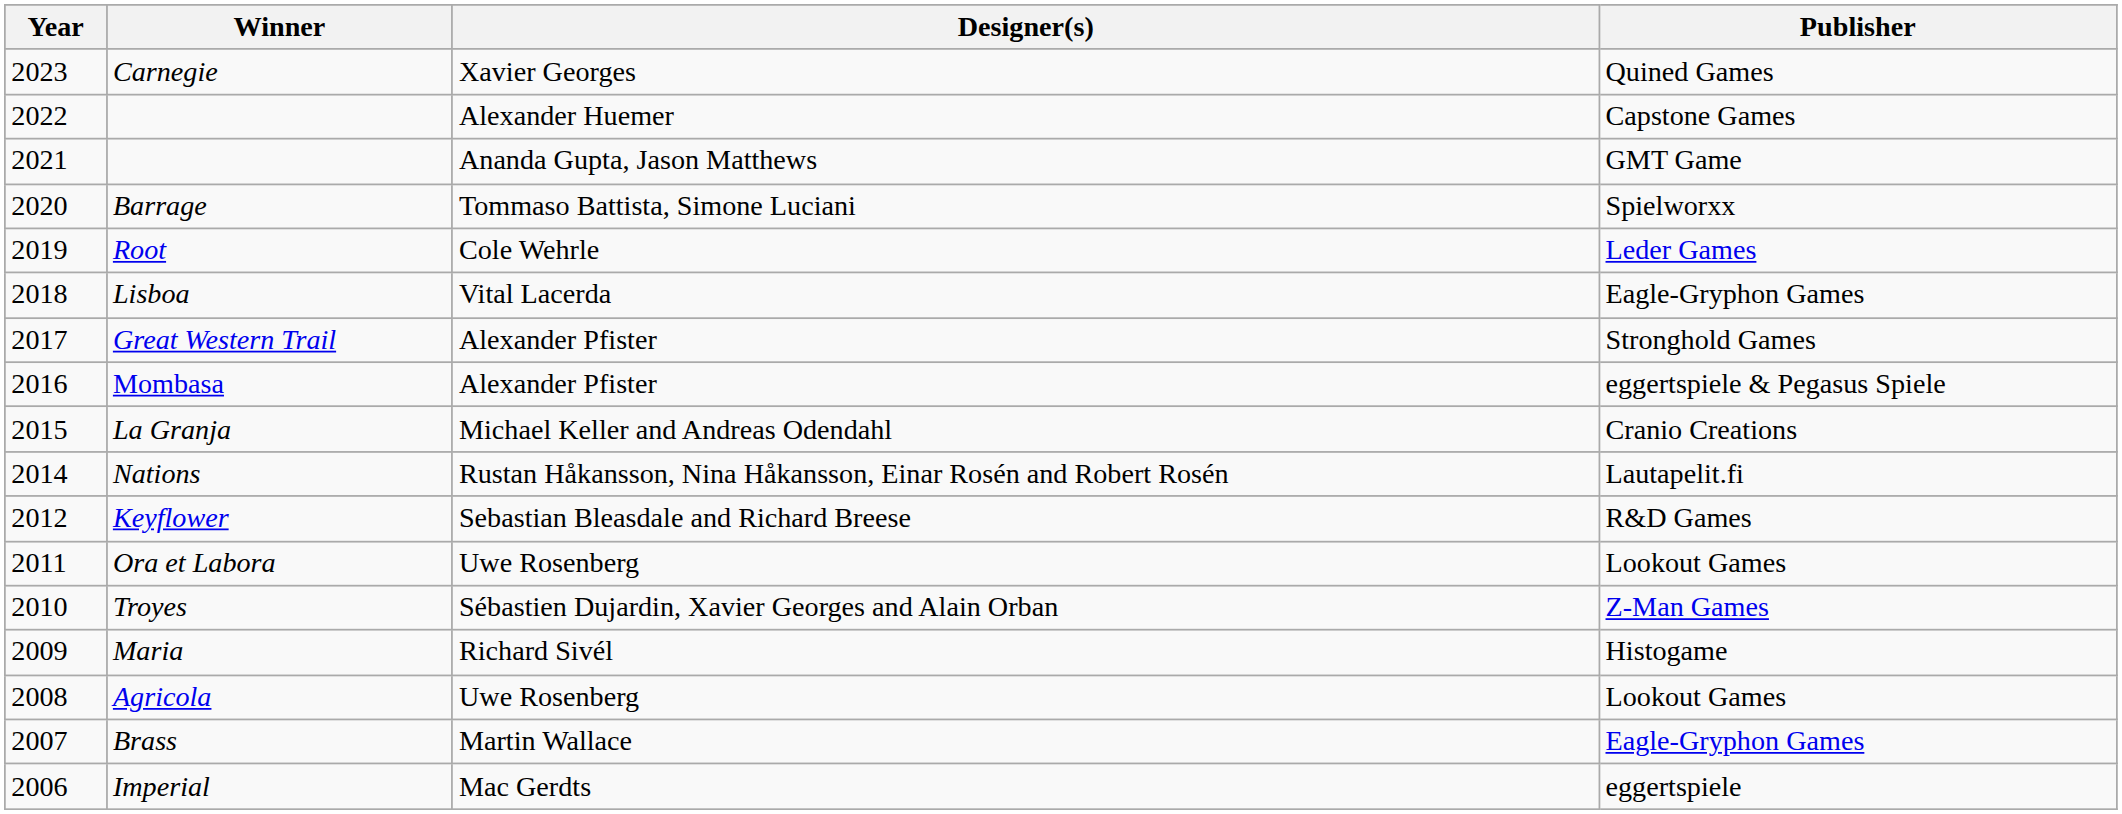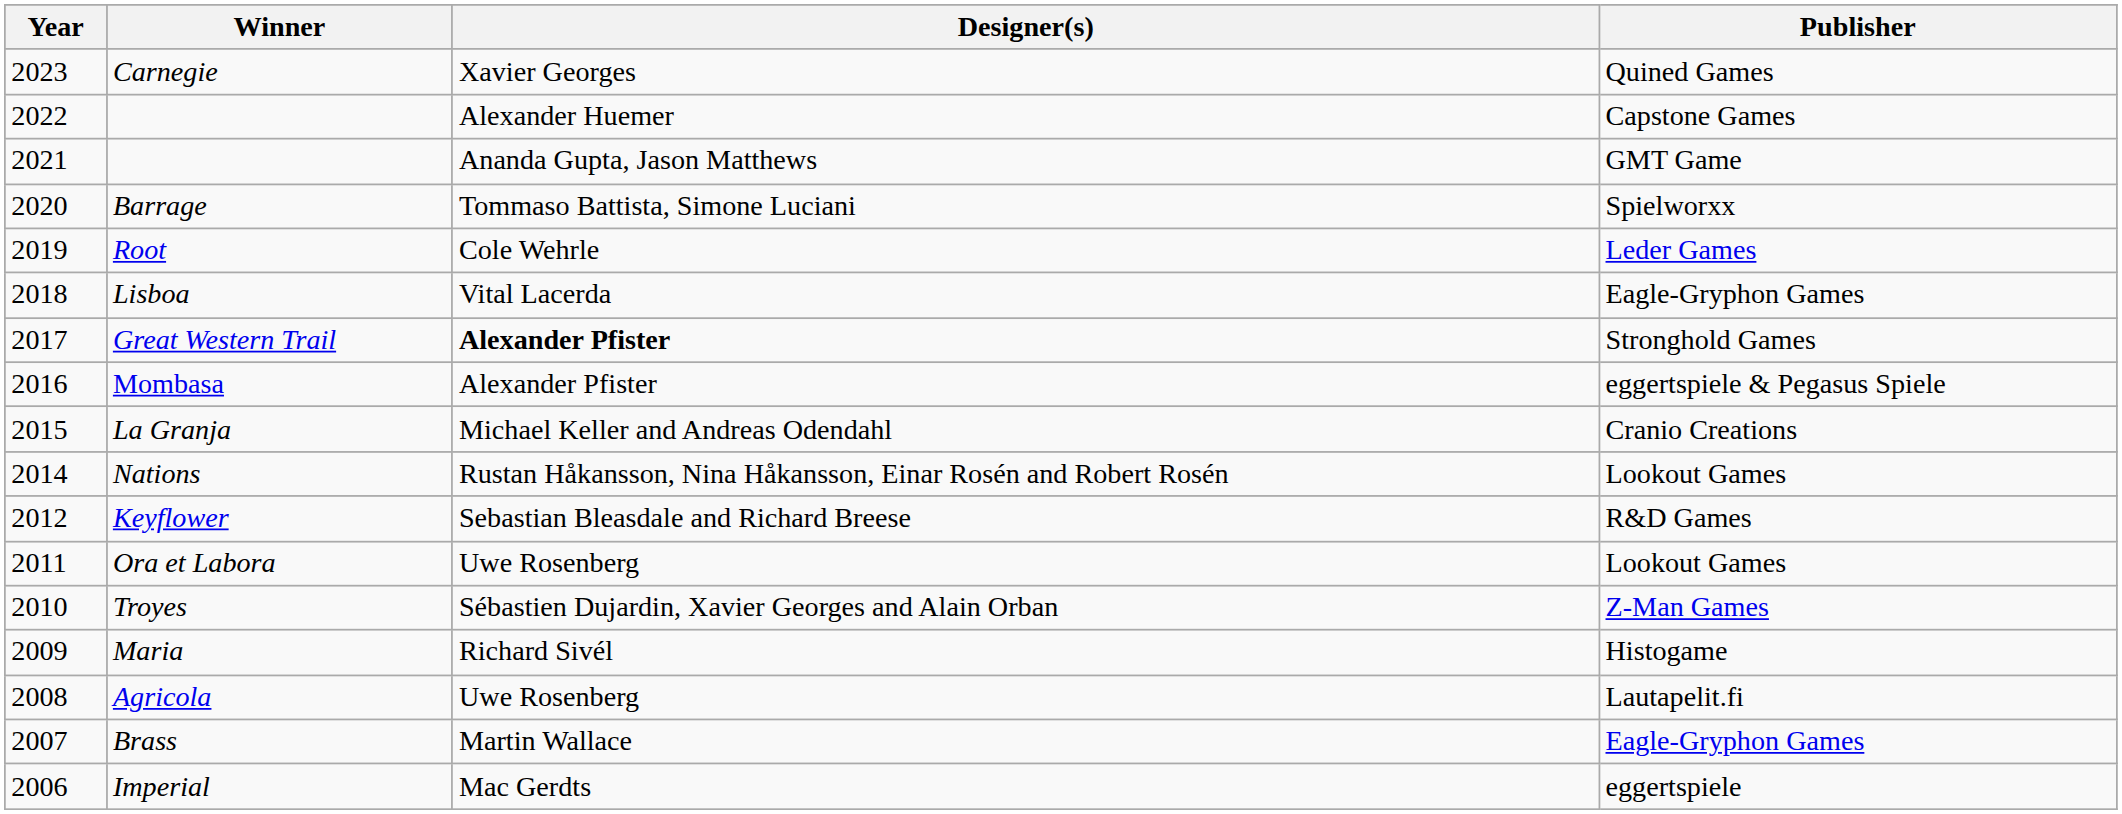 <table class="wikitable" style="width:95%;">
 <tr>
 <th>Year</th>
 <th>Winner</th>
 <th>Designer(s)</th>
 <th>Publisher</th>
 </tr>
 <tr>
 <td>2023</td>
 <td><em>Carnegie</em></td>
 <td>Xavier Georges</td>
 <td>Quined Games</td>
 </tr>
 <tr>
 <td>2022</td>
 <td><em></em></td>
 <td>Alexander Huemer</td>
 <td>Capstone Games</td>
 </tr>
 <tr>
 <td>2021</td>
 <td><em></em></td>
 <td>Ananda Gupta, Jason Matthews</td>
 <td>GMT Game</td>
 </tr>
 <tr>
 <td>2020</td>
 <td><em>Barrage</em></td>
 <td>Tommaso Battista, Simone Luciani</td>
 <td>Spielworxx</td>
 </tr>
 <tr>
 <td>2019</td>
 <td><em><a href='#'>Root</a></em></td>
 <td>Cole Wehrle</td>
 <td><a href='#'>Leder Games</a></td>
 </tr>
 <tr>
 <td>2018</td>
 <td><em>Lisboa</em></td>
 <td>Vital Lacerda</td>
 <td>Eagle-Gryphon Games</td>
 </tr>
 <tr>
 <td>2017</td>
 <td><em><a href='#'>Great Western Trail</a></em></td>
-<td>Alexander Pfister</td>
+<td><strong>Alexander Pfister</strong></td>
 <td>Stronghold Games</td>
 </tr>
 <tr>
 <td>2016</td>
 <td><a href='#'>Mombasa</a></td>
 <td>Alexander Pfister</td>
 <td>eggertspiele & Pegasus Spiele</td>
 </tr>
 <tr>
 <td>2015</td>
 <td><em>La Granja</em></td>
 <td>Michael Keller and Andreas Odendahl</td>
 <td>Cranio Creations</td>
 </tr>
 <tr>
 <td>2014</td>
 <td><em>Nations</em></td>
 <td>Rustan Håkansson, Nina Håkansson, Einar Rosén and Robert Rosén</td>
-<td>Lautapelit.fi</td>
+<td>Lookout Games</td>
 </tr>
 <tr>
 <td>2012</td>
 <td><em><a href='#'>Keyflower</a></em></td>
 <td>Sebastian Bleasdale and Richard Breese</td>
 <td>R&D Games</td>
 </tr>
 <tr>
 <td>2011</td>
 <td><em>Ora et Labora</em></td>
 <td>Uwe Rosenberg</td>
 <td>Lookout Games</td>
 </tr>
 <tr>
 <td>2010</td>
 <td><em>Troyes</em></td>
 <td>Sébastien Dujardin, Xavier Georges and Alain Orban</td>
 <td><a href='#'>Z-Man Games</a></td>
 </tr>
 <tr>
 <td>2009</td>
 <td><em>Maria</em></td>
 <td>Richard Sivél</td>
 <td>Histogame</td>
 </tr>
 <tr>
 <td>2008</td>
 <td><em><a href='#'>Agricola</a></em></td>
 <td>Uwe Rosenberg</td>
-<td>Lookout Games</td>
+<td>Lautapelit.fi</td>
 </tr>
 <tr>
 <td>2007</td>
 <td><em>Brass</em></td>
 <td>Martin Wallace</td>
 <td><a href='#'>Eagle-Gryphon Games</a></td>
 </tr>
 <tr>
 <td>2006</td>
 <td><em>Imperial</em></td>
 <td>Mac Gerdts</td>
 <td>eggertspiele</td>
 </tr>
 </table>
